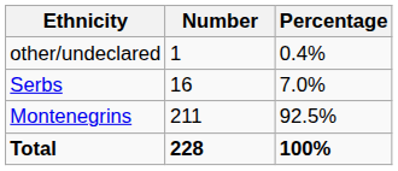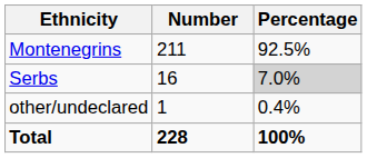 <table class="wikitable">
 <tr>
 <th width="100px">Ethnicity</th>
 <th width="80px">Number</th>
 <th width="80px">Percentage</th>
 </tr>
 <tr>
-<td>other/undeclared</td>
-<td>1</td>
-<td>0.4%</td>
+<td><a href='#'>Montenegrins</a></td>
+<td>211</td>
+<td>92.5%</td>
 </tr>
 <tr>
 <td><a href='#'>Serbs</a></td>
 <td>16</td>
-<td>7.0%</td>
+<td style="background: lightgrey;">7.0%</td>
 </tr>
 <tr>
-<td><a href='#'>Montenegrins</a></td>
-<td>211</td>
-<td>92.5%</td>
+<td>other/undeclared</td>
+<td>1</td>
+<td>0.4%</td>
 </tr>
 <tr>
 <td><strong>Total</strong></td>
 <td><strong>228</strong></td>
 <td><strong>100%</strong></td>
 </tr>
 </table>
